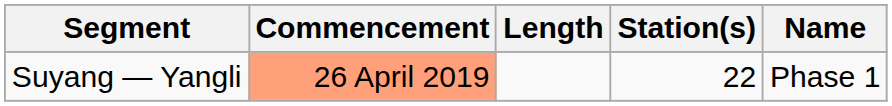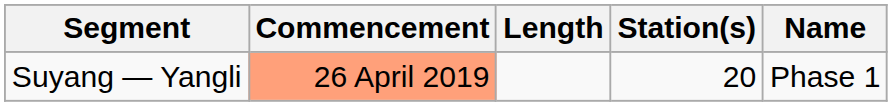 <table class="wikitable" style="border-collapse: collapse; text-align: right;">
 <tr>
 <th>Segment</th>
 <th>Commencement</th>
 <th>Length</th>
 <th>Station(s)</th>
 <th>Name</th>
 </tr>
 <tr>
 <td style="text-align: left;">Suyang — Yangli</td>
 <td style="background: lightsalmon;">26 April 2019</td>
 <td></td>
-<td>22</td>
+<td>20</td>
 <td style="text-align: left;">Phase 1</td>
 </tr>
 </table>
